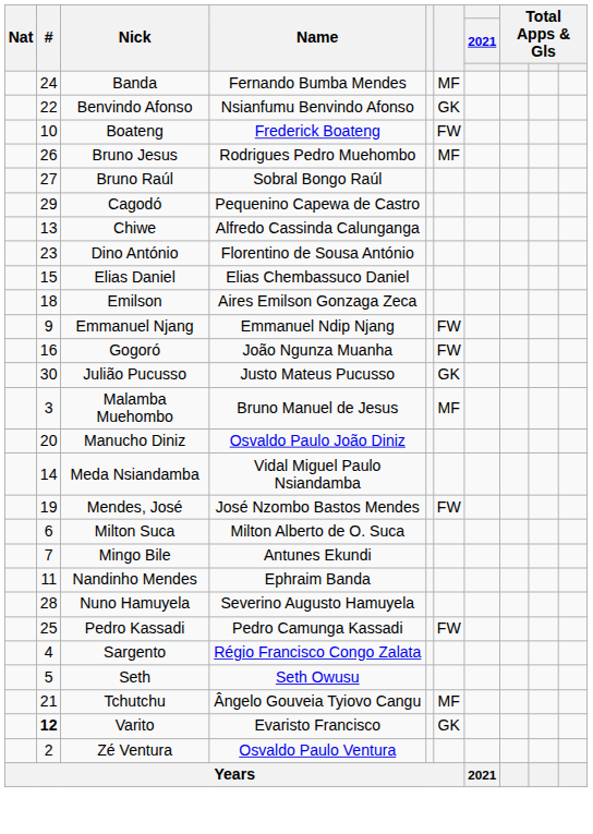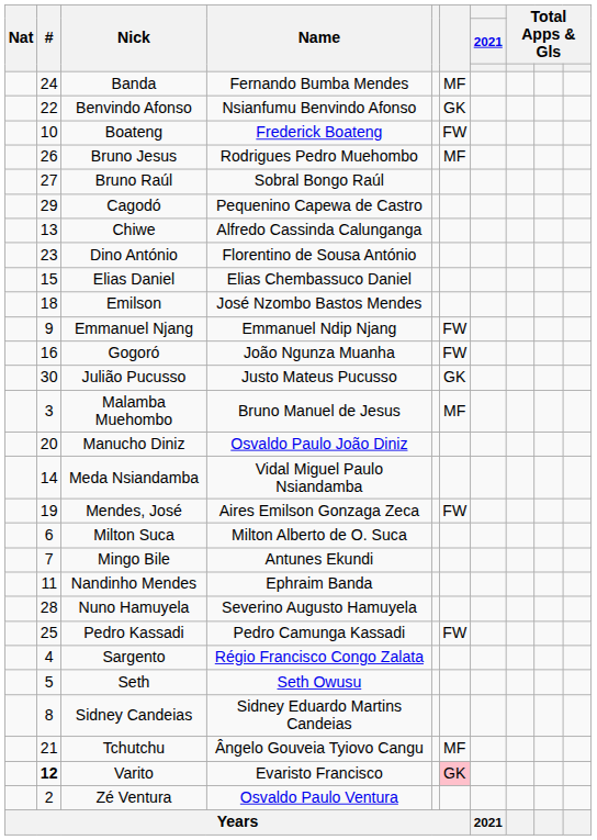 <table class="wikitable plainrowheaders sortable" style="text-align:center">
 <tr>
 <th scope="col" rowspan="3">Nat</th>
 <th scope="col" rowspan="3">#</th>
 <th scope="col" rowspan="3">Nick</th>
 <th scope="col" rowspan="3">Name</th>
 <th scope="col" rowspan="3"></th>
 <th scope="col" rowspan="3"></th>
 <th colspan="1"><small></small></th>
 <th colspan="3" rowspan="2">Total<br>Apps & Gls</th>
 </tr>
 <tr>
 <th colspan="1"><small><a href='#'>2021</a></small></th>
 </tr>
 <tr>
 <th scope="col" rowspan="1"><sup></sup></th>
 <th scope="col" rowspan="1"><sup></sup></th>
 <th scope="col" rowspan="1"><sup></sup></th>
 <th scope="col" rowspan="1"><sup></sup></th>
 </tr>
 <tr>
 <td></td>
 <td>24</td>
 <td>Banda</td>
 <td>Fernando Bumba Mendes</td>
 <td></td>
 <td data-sort-value="3">MF</td>
 <td></td>
 <td></td>
 <td></td>
 <td></td>
 </tr>
 <tr>
 <td></td>
 <td>22</td>
 <td>Benvindo Afonso</td>
 <td>Nsianfumu Benvindo Afonso</td>
 <td></td>
 <td data-sort-value="1">GK</td>
 <td></td>
 <td></td>
 <td></td>
 <td></td>
 </tr>
 <tr>
 <td></td>
 <td>10</td>
 <td>Boateng</td>
 <td><a href='#'>Frederick Boateng</a></td>
 <td></td>
 <td>FW</td>
 <td></td>
 <td></td>
 <td></td>
 <td></td>
 </tr>
 <tr>
 <td></td>
 <td>26</td>
 <td>Bruno Jesus</td>
 <td>Rodrigues Pedro Muehombo</td>
 <td></td>
 <td data-sort-value="3">MF</td>
 <td></td>
 <td></td>
 <td></td>
 <td></td>
 </tr>
 <tr>
 <td></td>
 <td>27</td>
 <td>Bruno Raúl</td>
 <td>Sobral Bongo Raúl</td>
 <td></td>
 <td data-sort-value="2"></td>
 <td></td>
 <td></td>
 <td></td>
 <td></td>
 </tr>
 <tr>
 <td></td>
 <td>29</td>
 <td>Cagodó</td>
 <td>Pequenino Capewa de Castro</td>
 <td></td>
 <td data-sort-value="3"></td>
 <td></td>
 <td></td>
 <td></td>
 <td></td>
 </tr>
 <tr>
 <td></td>
 <td>13</td>
 <td>Chiwe</td>
 <td>Alfredo Cassinda Calunganga</td>
 <td></td>
 <td data-sort-value="2"></td>
 <td></td>
 <td></td>
 <td></td>
 <td></td>
 </tr>
 <tr>
 <td></td>
 <td>23</td>
 <td>Dino António</td>
 <td>Florentino de Sousa António</td>
 <td></td>
 <td data-sort-value="2"></td>
 <td></td>
 <td></td>
 <td></td>
 <td></td>
 </tr>
 <tr>
 <td></td>
 <td>15</td>
 <td>Elias Daniel</td>
 <td>Elias Chembassuco Daniel</td>
 <td></td>
 <td data-sort-value="3"></td>
 <td></td>
 <td></td>
 <td></td>
 <td></td>
 </tr>
 <tr>
 <td></td>
 <td data-sort-value="06">18</td>
 <td>Emilson</td>
-<td>Aires Emilson Gonzaga Zeca</td>
+<td data-sort-value="Jose N">José Nzombo Bastos Mendes</td>
 <td></td>
 <td data-sort-value="2"></td>
 <td></td>
 <td></td>
 <td></td>
 <td></td>
 </tr>
 <tr>
 <td></td>
 <td data-sort-value="09">9</td>
 <td>Emmanuel Njang</td>
 <td>Emmanuel Ndip Njang</td>
 <td></td>
 <td>FW</td>
 <td></td>
 <td></td>
 <td></td>
 <td></td>
 </tr>
 <tr>
 <td></td>
 <td>16</td>
 <td>Gogoró</td>
 <td data-sort-value="Joao N">João Ngunza Muanha</td>
 <td></td>
 <td>FW</td>
 <td></td>
 <td></td>
 <td></td>
 <td></td>
 </tr>
 <tr>
 <td></td>
 <td>30</td>
 <td>Julião Pucusso</td>
 <td>Justo Mateus Pucusso</td>
 <td></td>
 <td data-sort-value="1">GK</td>
 <td></td>
 <td></td>
 <td></td>
 <td></td>
 </tr>
 <tr>
 <td></td>
 <td data-sort-value="03">3</td>
 <td>Malamba Muehombo</td>
 <td>Bruno Manuel de Jesus</td>
 <td></td>
 <td data-sort-value="3">MF</td>
 <td></td>
 <td></td>
 <td></td>
 <td></td>
 </tr>
 <tr>
 <td></td>
 <td>20</td>
 <td>Manucho Diniz</td>
 <td><a href='#'>Osvaldo Paulo João Diniz</a></td>
 <td></td>
 <td data-sort-value="3"></td>
 <td></td>
 <td></td>
 <td></td>
 <td></td>
 </tr>
 <tr>
 <td></td>
 <td>14</td>
 <td>Meda Nsiandamba</td>
 <td>Vidal Miguel Paulo Nsiandamba</td>
 <td></td>
 <td data-sort-value="2"></td>
 <td></td>
 <td></td>
 <td></td>
 <td></td>
 </tr>
 <tr>
 <td></td>
 <td>19</td>
 <td>Mendes, José</td>
-<td data-sort-value="Jose N">José Nzombo Bastos Mendes</td>
+<td>Aires Emilson Gonzaga Zeca</td>
 <td></td>
 <td>FW</td>
 <td></td>
 <td></td>
 <td></td>
 <td></td>
 </tr>
 <tr>
 <td></td>
 <td>6</td>
 <td>Milton Suca</td>
 <td>Milton Alberto de O. Suca</td>
 <td></td>
 <td data-sort-value="3"></td>
 <td></td>
 <td></td>
 <td></td>
 <td></td>
 </tr>
 <tr>
 <td></td>
 <td data-sort-value="07">7</td>
 <td>Mingo Bile</td>
 <td>Antunes Ekundi</td>
 <td></td>
 <td data-sort-value="2"></td>
 <td></td>
 <td></td>
 <td></td>
 <td></td>
 </tr>
 <tr>
 <td></td>
 <td>11</td>
 <td>Nandinho Mendes</td>
 <td>Ephraim Banda</td>
 <td></td>
 <td data-sort-value="3"></td>
 <td></td>
 <td></td>
 <td></td>
 <td></td>
 </tr>
 <tr>
 <td></td>
 <td>28</td>
 <td>Nuno Hamuyela</td>
 <td>Severino Augusto Hamuyela</td>
 <td></td>
 <td data-sort-value="3"></td>
 <td></td>
 <td></td>
 <td></td>
 <td></td>
 </tr>
 <tr>
 <td></td>
 <td>25</td>
 <td>Pedro Kassadi</td>
 <td>Pedro Camunga Kassadi</td>
 <td></td>
 <td>FW</td>
 <td></td>
 <td></td>
 <td></td>
 <td></td>
 </tr>
 <tr>
 <td></td>
 <td data-sort-value="04">4</td>
 <td>Sargento</td>
 <td data-sort-value="Regio"><a href='#'>Régio Francisco Congo Zalata</a></td>
 <td></td>
 <td data-sort-value="2"></td>
 <td></td>
 <td></td>
 <td></td>
 <td></td>
 </tr>
 <tr>
 <td></td>
 <td data-sort-value="05">5</td>
 <td>Seth</td>
 <td><a href='#'>Seth Owusu</a></td>
 <td></td>
 <td data-sort-value="2"></td>
 <td></td>
 <td></td>
 <td></td>
 <td></td>
 </tr>
 <tr>
 <td></td>
+<td data-sort-value="08">8</td>
+<td>Sidney Candeias</td>
+<td>Sidney Eduardo Martins Candeias</td>
+<td></td>
+<td data-sort-value="2"></td>
+<td></td>
+<td></td>
+<td></td>
+<td></td>
+</tr>
+<tr>
+<td></td>
 <td>21</td>
 <td>Tchutchu</td>
 <td data-sort-value="Angelo">Ângelo Gouveia Tyiovo Cangu</td>
 <td></td>
 <td data-sort-value="3">MF</td>
 <td></td>
 <td></td>
 <td></td>
 <td></td>
 </tr>
 <tr>
 <td></td>
 <td><strong>12</strong></td>
 <td>Varito</td>
 <td>Evaristo Francisco</td>
 <td></td>
-<td data-sort-value="1">GK</td>
+<td data-sort-value="1" style="background: pink;">GK</td>
 <td></td>
 <td></td>
 <td></td>
 <td></td>
 </tr>
 <tr>
 <td></td>
 <td data-sort-value="02">2</td>
 <td data-sort-value="Ze">Zé Ventura</td>
 <td><a href='#'>Osvaldo Paulo Ventura</a></td>
 <td></td>
 <td data-sort-value="2"></td>
 <td></td>
 <td></td>
 <td></td>
 <td></td>
 </tr>
 <tr>
 <th colspan=6>Years</th>
 <th><small>2021</small></th>
 <th></th>
 <th></th>
 <th></th>
 </tr>
 </table>
